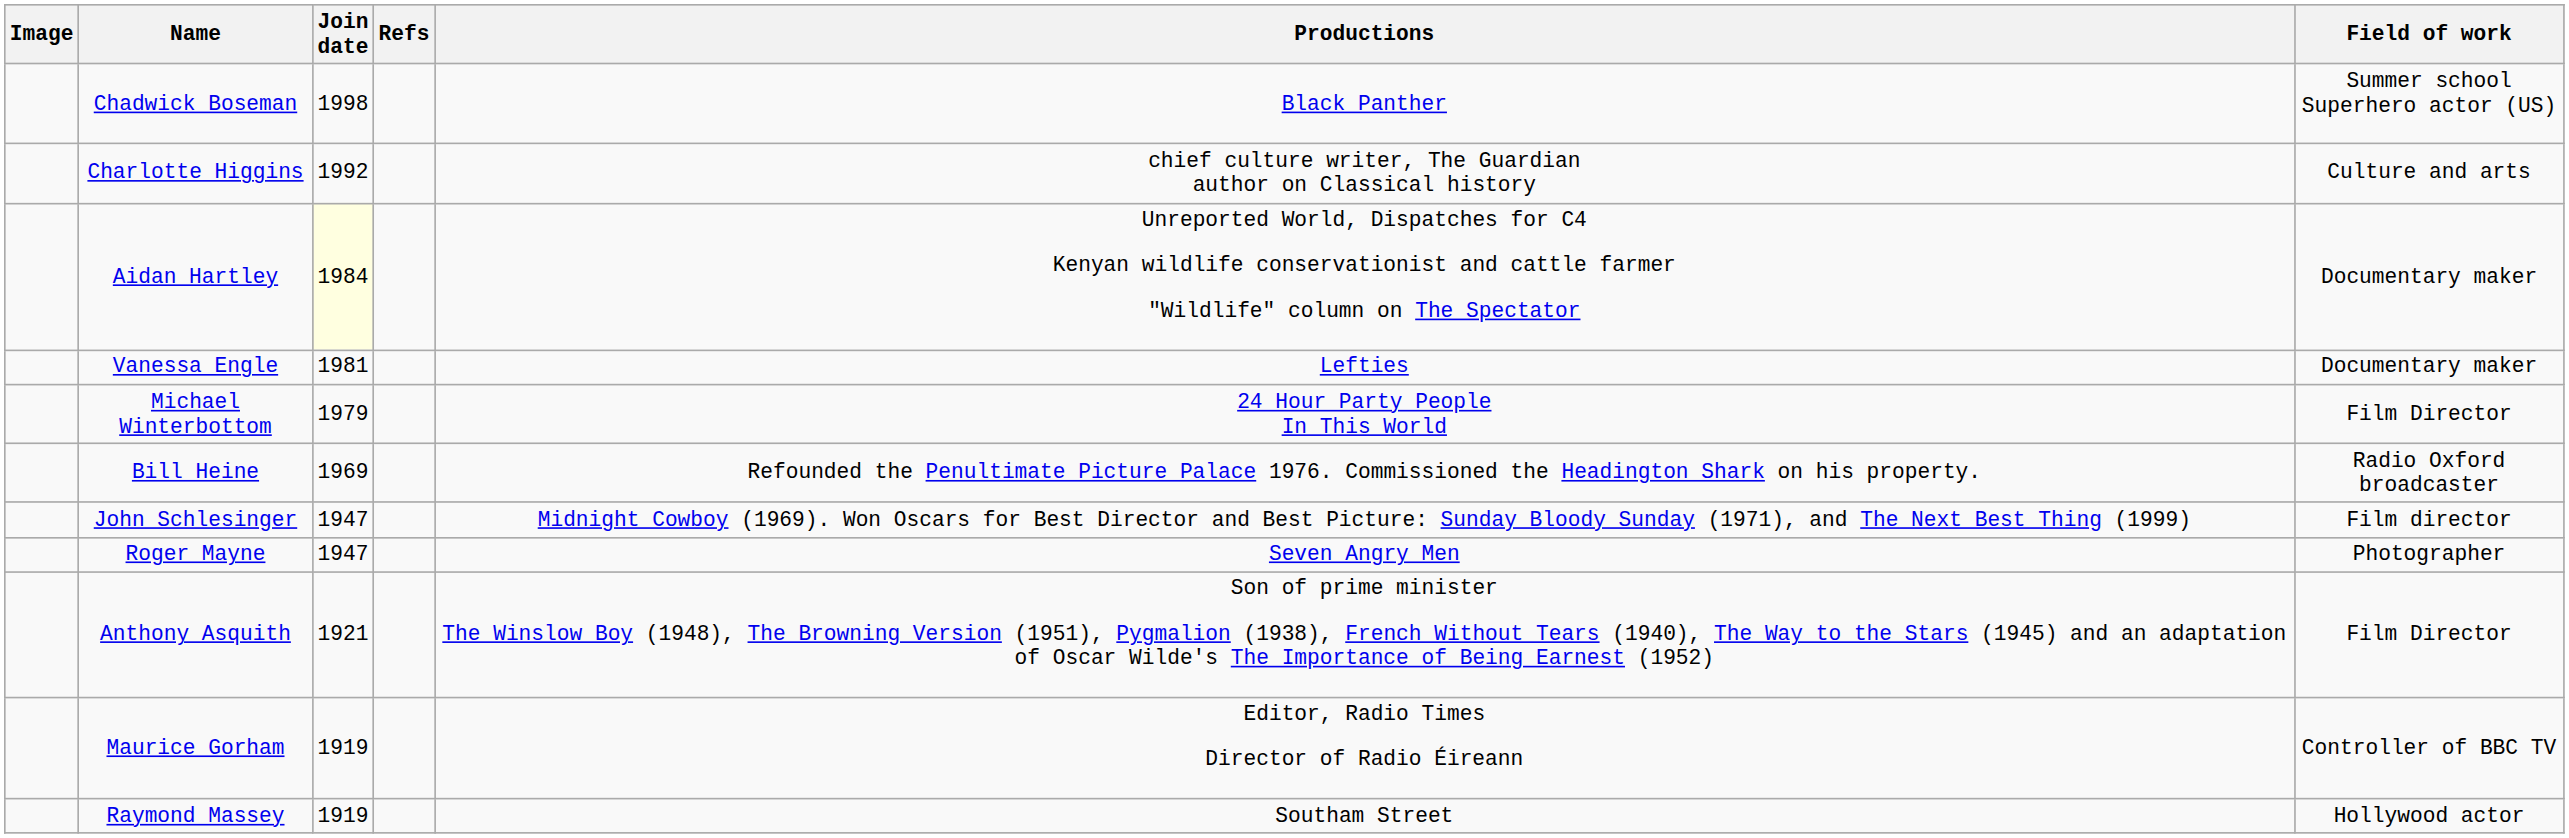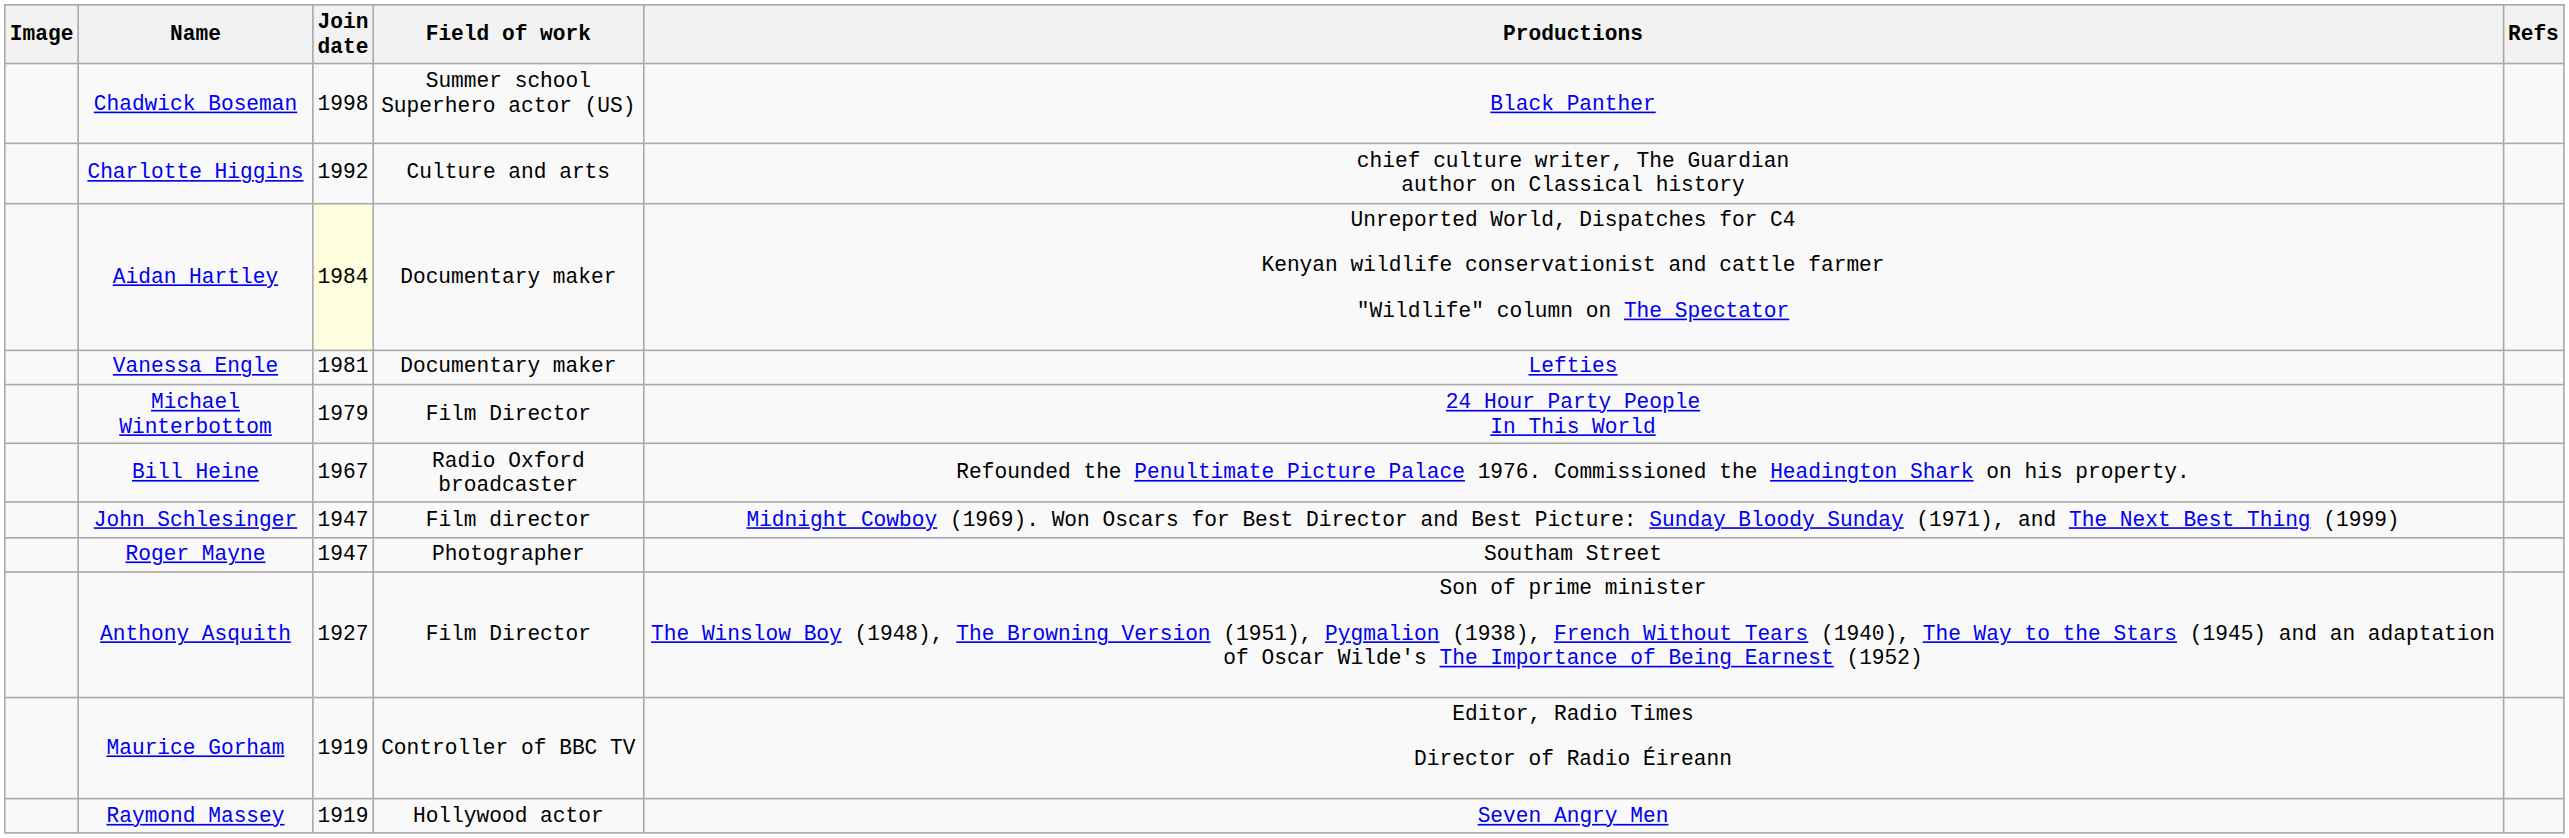 <table class="wikitable sortable" style="text-align:center;">
 <tr>
 <th class="unsortable">Image</th>
 <th>Name</th>
 <th>Join<br>date</th>
+<th>Field of work</th>
+<th>Productions</th>
 <th>Refs</th>
-<th>Productions</th>
-<th>Field of work</th>
 </tr>
 <tr>
 <td></td>
 <td><a href='#'>Chadwick Boseman</a></td>
 <td>1998</td>
+<td>Summer school<br>Superhero actor (US)</p></td>
+<td><a href='#'>Black Panther</a></td>
 <td></td>
-<td><a href='#'>Black Panther</a></td>
-<td>Summer school<br>Superhero actor (US)</p></td>
 </tr>
 <tr>
 <td></td>
 <td><a href='#'>Charlotte Higgins</a></td>
 <td>1992</td>
+<td>Culture and arts</td>
+<td>chief culture writer, The Guardian<br>author on Classical history</td>
 <td></td>
-<td>chief culture writer, The Guardian<br>author on Classical history</td>
-<td>Culture and arts</td>
 </tr>
 <tr>
 <td></td>
 <td><a href='#'>Aidan Hartley</a></td>
 <td style="background: lightyellow;">1984</td>
+<td>Documentary maker</td>
+<td>Unreported World, Dispatches for C4<p>Kenyan wildlife conservationist and cattle farmer</p><p>"Wildlife" column on <a href='#'>The Spectator</a></p></td>
 <td></td>
-<td>Unreported World, Dispatches for C4<p>Kenyan wildlife conservationist and cattle farmer</p><p>"Wildlife" column on <a href='#'>The Spectator</a></p></td>
-<td>Documentary maker</td>
 </tr>
 <tr>
 <td></td>
 <td><a href='#'>Vanessa Engle</a></td>
 <td>1981</td>
+<td>Documentary maker</td>
+<td><a href='#'>Lefties</a></td>
 <td></td>
-<td><a href='#'>Lefties</a></td>
-<td>Documentary maker</td>
 </tr>
 <tr>
 <td></td>
 <td><a href='#'>Michael Winterbottom</a></td>
 <td>1979</td>
+<td>Film Director</td>
+<td><a href='#'>24 Hour Party People</a><br><a href='#'>In This World</a></td>
 <td></td>
-<td><a href='#'>24 Hour Party People</a><br><a href='#'>In This World</a></td>
-<td>Film Director</td>
 </tr>
 <tr>
 <td></td>
 <td><a href='#'>Bill Heine</a></td>
-<td>1969</td>
+<td>1967</td>
+<td>Radio Oxford broadcaster</td>
+<td>Refounded the <a href='#'>Penultimate Picture Palace</a> 1976. Commissioned the <a href='#'>Headington Shark</a> on his property.</td>
 <td></td>
-<td>Refounded the <a href='#'>Penultimate Picture Palace</a> 1976. Commissioned the <a href='#'>Headington Shark</a> on his property.</td>
-<td>Radio Oxford broadcaster</td>
 </tr>
 <tr>
 <td></td>
 <td><a href='#'>John Schlesinger</a></td>
 <td>1947</td>
+<td>Film director</td>
+<td><a href='#'>Midnight Cowboy</a> (1969). Won Oscars for Best Director and Best Picture: <a href='#'>Sunday Bloody Sunday</a> (1971), and <a href='#'>The Next Best Thing</a> (1999)</td>
 <td></td>
-<td><a href='#'>Midnight Cowboy</a> (1969). Won Oscars for Best Director and Best Picture: <a href='#'>Sunday Bloody Sunday</a> (1971), and <a href='#'>The Next Best Thing</a> (1999)</td>
-<td>Film director</td>
 </tr>
 <tr>
 <td></td>
 <td><a href='#'>Roger Mayne</a></td>
 <td>1947</td>
+<td>Photographer</td>
+<td>Southam Street</td>
 <td></td>
-<td><a href='#'>Seven Angry Men</a></td>
-<td>Photographer</td>
 </tr>
 <tr>
 <td></td>
 <td><a href='#'>Anthony Asquith</a></td>
-<td>1921</td>
+<td>1927</td>
+<td>Film Director</td>
+<td>Son of prime minister<p><a href='#'>The Winslow Boy</a> (1948), <a href='#'>The Browning Version</a> (1951), <a href='#'>Pygmalion</a> (1938), <a href='#'>French Without Tears</a> (1940), <a href='#'>The Way to the Stars</a> (1945) and an adaptation of Oscar Wilde's <a href='#'>The Importance of Being Earnest</a> (1952)</p></td>
 <td></td>
-<td>Son of prime minister<p><a href='#'>The Winslow Boy</a> (1948), <a href='#'>The Browning Version</a> (1951), <a href='#'>Pygmalion</a> (1938), <a href='#'>French Without Tears</a> (1940), <a href='#'>The Way to the Stars</a> (1945) and an adaptation of Oscar Wilde's <a href='#'>The Importance of Being Earnest</a> (1952)</p></td>
-<td>Film Director</td>
 </tr>
 <tr>
 <td></td>
 <td><a href='#'>Maurice Gorham</a></td>
 <td>1919</td>
+<td>Controller of BBC TV</td>
+<td>Editor, Radio Times<p>Director of Radio Éireann</p></td>
 <td></td>
-<td>Editor, Radio Times<p>Director of Radio Éireann</p></td>
-<td>Controller of BBC TV</td>
 </tr>
 <tr>
 <td></td>
 <td><a href='#'>Raymond Massey</a></td>
 <td>1919</td>
+<td>Hollywood actor</td>
+<td><a href='#'>Seven Angry Men</a></td>
 <td></td>
-<td>Southam Street</td>
-<td>Hollywood actor</td>
 </tr>
 </table>
